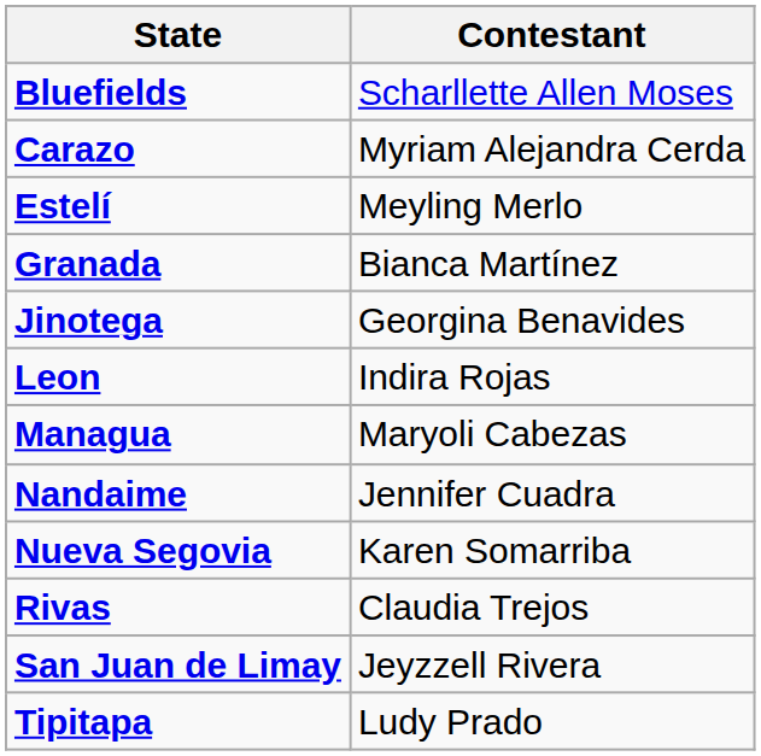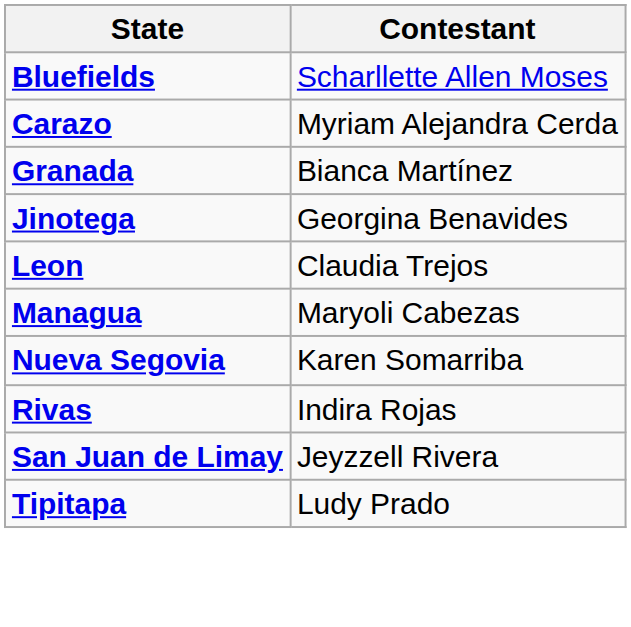 <table class="wikitable sortable" style="font-size: 95%;">
 <tr>
 <th>State</th>
 <th>Contestant</th>
 </tr>
 <tr>
 <td> <strong><a href='#'>Bluefields</a></strong></td>
 <td><a href='#'>Scharllette Allen Moses</a></td>
 </tr>
 <tr>
 <td> <strong><a href='#'>Carazo</a></strong></td>
 <td>Myriam Alejandra Cerda</td>
 </tr>
 <tr>
-<td> <strong><a href='#'>Estelí</a></strong></td>
-<td>Meyling Merlo</td>
-</tr>
-<tr>
 <td> <strong><a href='#'>Granada</a></strong></td>
 <td>Bianca Martínez</td>
 </tr>
 <tr>
 <td> <strong><a href='#'>Jinotega</a></strong></td>
 <td>Georgina Benavides</td>
 </tr>
 <tr>
 <td> <strong><a href='#'>Leon</a></strong></td>
-<td>Indira Rojas</td>
+<td>Claudia Trejos</td>
 </tr>
 <tr>
 <td> <strong><a href='#'>Managua</a></strong></td>
 <td>Maryoli Cabezas</td>
-</tr>
-<tr>
-<td> <strong><a href='#'>Nandaime</a></strong></td>
-<td>Jennifer Cuadra</td>
 </tr>
 <tr>
 <td> <strong><a href='#'>Nueva Segovia</a></strong></td>
 <td>Karen Somarriba</td>
 </tr>
 <tr>
 <td> <strong><a href='#'>Rivas</a></strong></td>
-<td>Claudia Trejos</td>
+<td>Indira Rojas</td>
 </tr>
 <tr>
 <td> <strong><a href='#'>San Juan de Limay</a></strong></td>
 <td>Jeyzzell Rivera</td>
 </tr>
 <tr>
 <td><strong><a href='#'>Tipitapa</a></strong></td>
 <td>Ludy Prado</td>
 </tr>
 </table>
